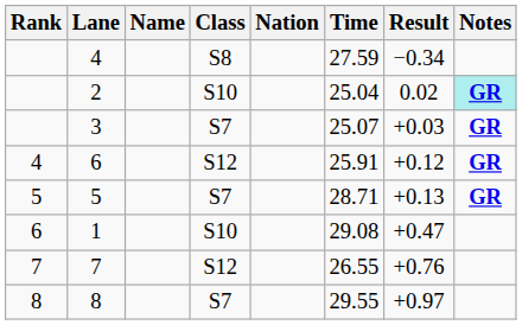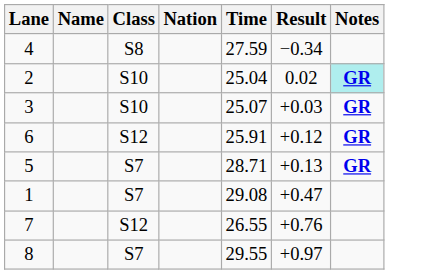 <table class="wikitable" style="text-align:center">
 <tr>
-<th>Rank</th>
 <th>Lane</th>
 <th>Name</th>
 <th>Class</th>
 <th>Nation</th>
 <th>Time</th>
 <th>Result</th>
 <th>Notes</th>
 </tr>
 <tr>
-<td></td>
 <td>4</td>
 <td align="left"></td>
 <td>S8</td>
 <td align="left"></td>
 <td>27.59</td>
 <td>−0.34</td>
 <td></td>
 </tr>
 <tr>
-<td></td>
 <td>2</td>
 <td align="left"></td>
 <td>S10</td>
 <td align="left"></td>
 <td>25.04</td>
 <td>0.02</td>
 <td style="background: paleturquoise;"><strong> <a href='#'>GR</a></strong></td>
 </tr>
 <tr>
-<td></td>
 <td>3</td>
 <td align="left"></td>
-<td>S7</td>
+<td>S10</td>
 <td align=left></td>
 <td>25.07</td>
 <td>+0.03</td>
 <td><strong> <a href='#'>GR</a></strong></td>
 </tr>
 <tr>
-<td>4</td>
 <td>6</td>
 <td align="left"></td>
 <td>S12</td>
 <td align="left"></td>
 <td>25.91</td>
 <td>+0.12</td>
 <td><strong> <a href='#'>GR</a></strong></td>
 </tr>
 <tr>
 <td>5</td>
-<td>5</td>
 <td align="left"></td>
 <td>S7</td>
 <td align="left"></td>
 <td>28.71</td>
 <td>+0.13</td>
 <td><strong> <a href='#'>GR</a></strong></td>
 </tr>
 <tr>
-<td>6</td>
 <td>1</td>
 <td align="left"></td>
-<td>S10</td>
+<td>S7</td>
 <td align="left"></td>
 <td>29.08</td>
 <td>+0.47</td>
 <td></td>
 </tr>
 <tr>
-<td>7</td>
 <td>7</td>
 <td align="left"></td>
 <td>S12</td>
 <td align=left></td>
 <td>26.55</td>
 <td>+0.76</td>
 <td></td>
 </tr>
 <tr>
 <td>8</td>
-<td>8</td>
 <td align="left"></td>
 <td>S7</td>
 <td align="left"></td>
 <td>29.55</td>
 <td>+0.97</td>
 <td></td>
 </tr>
 </table>
